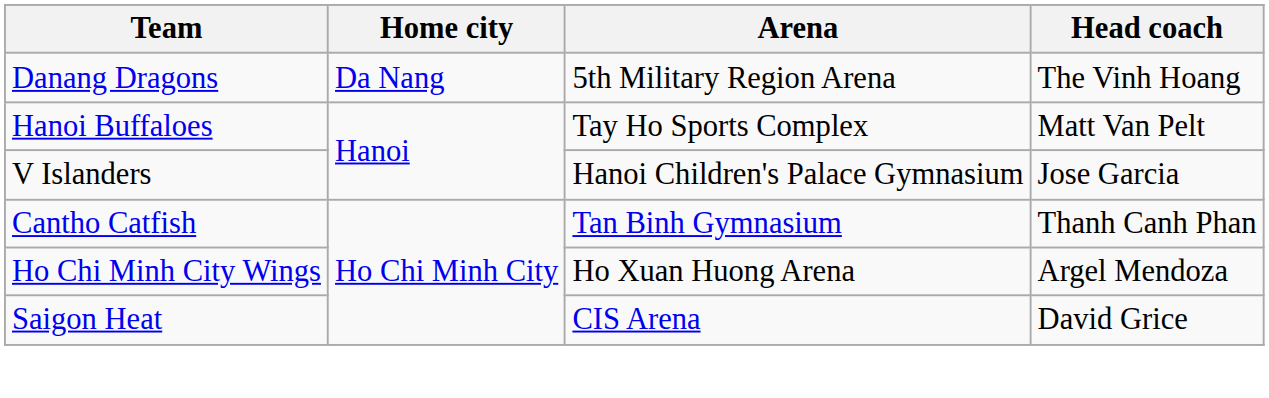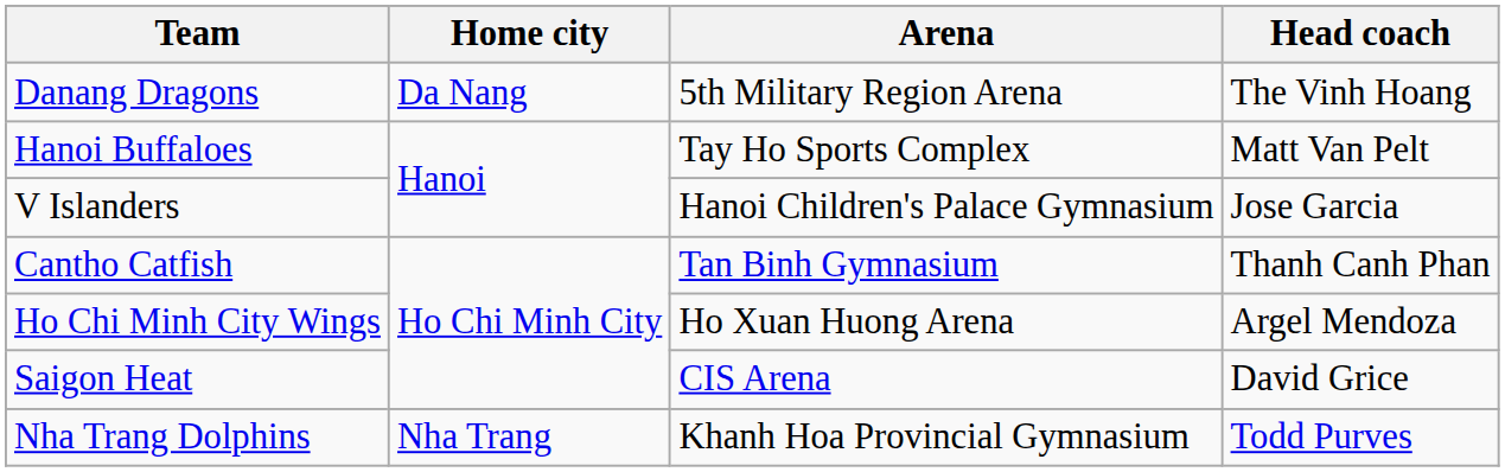 <table class="wikitable sortable">
 <tr>
 <th>Team</th>
 <th>Home city</th>
 <th>Arena</th>
 <th>Head coach</th>
 </tr>
 <tr>
 <td><a href='#'>Danang Dragons</a></td>
 <td><a href='#'>Da Nang</a></td>
 <td>5th Military Region Arena</td>
 <td> The Vinh Hoang</td>
 </tr>
 <tr>
 <td><a href='#'>Hanoi Buffaloes</a></td>
 <td rowspan=2><a href='#'>Hanoi</a></td>
 <td>Tay Ho Sports Complex</td>
 <td> Matt Van Pelt</td>
 </tr>
 <tr>
 <td>V Islanders</td>
 <td>Hanoi Children's Palace Gymnasium</td>
 <td> Jose Garcia</td>
 </tr>
 <tr>
 <td><a href='#'>Cantho Catfish</a></td>
 <td rowspan=3><a href='#'>Ho Chi Minh City</a></td>
 <td><a href='#'>Tan Binh Gymnasium</a></td>
 <td> Thanh Canh Phan</td>
 </tr>
 <tr>
 <td><a href='#'>Ho Chi Minh City Wings</a></td>
 <td>Ho Xuan Huong Arena</td>
 <td> Argel Mendoza</td>
 </tr>
 <tr>
 <td><a href='#'>Saigon Heat</a></td>
 <td><a href='#'>CIS Arena</a></td>
 <td> David Grice</td>
 </tr>
+<tr>
+<td><a href='#'>Nha Trang Dolphins</a></td>
+<td><a href='#'>Nha Trang</a></td>
+<td>Khanh Hoa Provincial Gymnasium</td>
+<td> <a href='#'>Todd Purves</a></td>
+</tr>
 </table>
